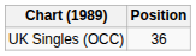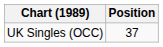 <table class="wikitable plainrowheaders">
 <tr>
 <th>Chart (1989)</th>
 <th>Position</th>
 </tr>
 <tr>
 <td>UK Singles (OCC)</td>
-<td align="center">36</td>
+<td align="center">37</td>
 </tr>
 </table>
